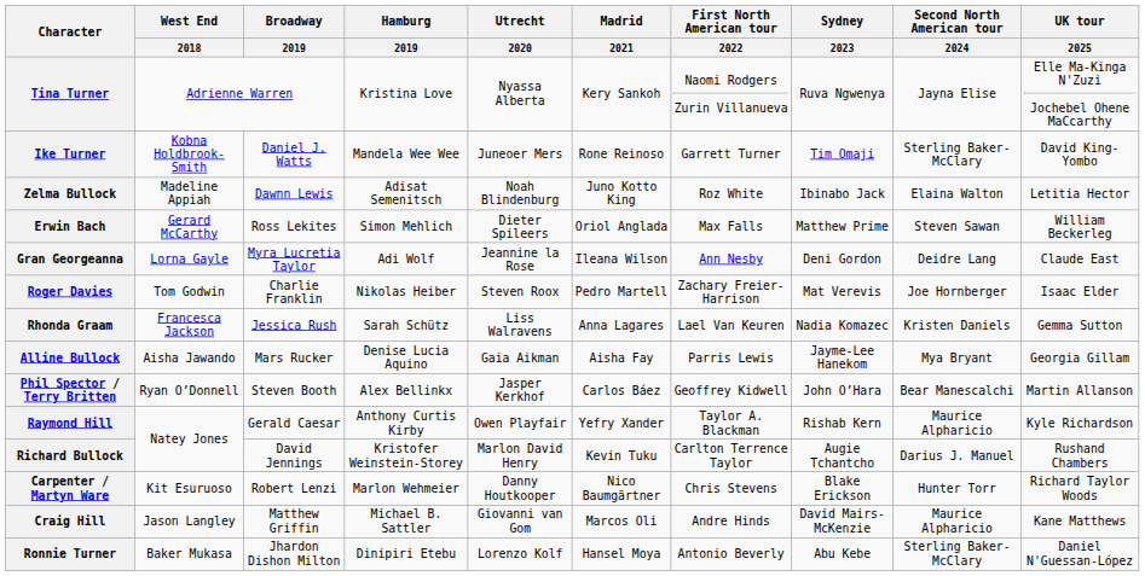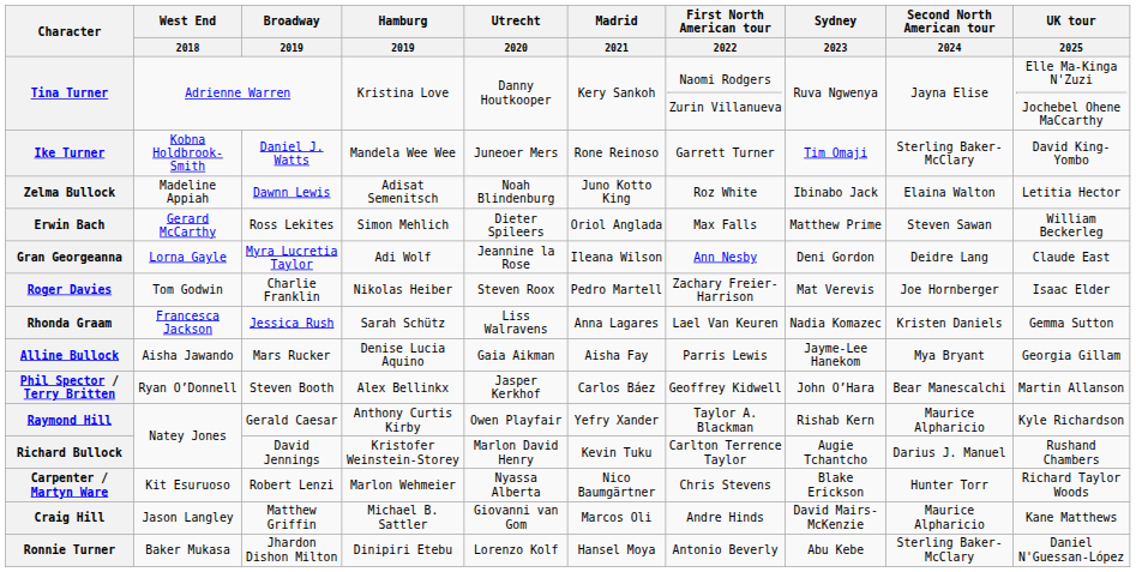 <table class="wikitable" style="width:1000;">
 <tr>
 <th rowspan="2">Character</th>
 <th>West End</th>
 <th>Broadway</th>
 <th>Hamburg</th>
 <th>Utrecht</th>
 <th>Madrid</th>
 <th>First North American tour</th>
 <th>Sydney</th>
 <th>Second North American tour</th>
 <th>UK tour</th>
 </tr>
 <tr>
 <th><small>2018</small></th>
 <th><small>2019</small></th>
 <th><small>2019</small></th>
 <th><small>2020</small></th>
 <th><small>2021</small></th>
 <th><small>2022</small></th>
 <th><small>2023</small></th>
 <th><small>2024</small></th>
 <th><small>2025</small></th>
 </tr>
 <tr>
 <th><a href='#'>Tina Turner</a></th>
 <td colspan=2 align=center><a href='#'>Adrienne Warren</a></td>
 <td colspan=1 align=center>Kristina Love</td>
-<td colspan=1 align=center>Nyassa Alberta</td>
+<td colspan=1 align=center>Danny Houtkooper</td>
 <td colspan=1 align=center>Kery Sankoh</td>
 <td colspan=1 align=center>Naomi Rodgers<hr>Zurin Villanueva</td>
 <td colspan=1 align=center>Ruva Ngwenya</td>
 <td colspan=1 align=center>Jayna Elise</td>
 <td colspan=1 align=center>Elle Ma-Kinga N'Zuzi<hr>Jochebel Ohene MaCcarthy</td>
 </tr>
 <tr>
 <th><a href='#'>Ike Turner</a></th>
 <td colspan=1 align=center><a href='#'>Kobna Holdbrook-Smith</a></td>
 <td colspan=1 align=center><a href='#'>Daniel J. Watts</a></td>
 <td colspan=1 align=center>Mandela Wee Wee</td>
 <td colspan=1 align=center>Juneoer Mers</td>
 <td colspan=1 align=center>Rone Reinoso</td>
 <td colspan=1 align=center>Garrett Turner</td>
 <td colspan=1 align=center><a href='#'>Tim Omaji</a></td>
 <td colspan=1 align=center>Sterling Baker-McClary</td>
 <td colspan=1 align=center>David King-Yombo</td>
 </tr>
 <tr>
 <th>Zelma Bullock</th>
 <td colspan=1 align=center>Madeline Appiah</td>
 <td colspan=1 align=center><a href='#'>Dawnn Lewis</a></td>
 <td colspan=1 align=center>Adisat Semenitsch</td>
 <td colspan=1 align=center>Noah Blindenburg</td>
 <td colspan=1 align=center>Juno Kotto King</td>
 <td colspan=1 align=center>Roz White</td>
 <td colspan=1 align=center>Ibinabo Jack</td>
 <td colspan=1 align=center>Elaina Walton</td>
 <td colspan=1 align=center>Letitia Hector</td>
 </tr>
 <tr>
 <th>Erwin Bach</th>
 <td colspan=1 align=center><a href='#'>Gerard McCarthy</a></td>
 <td colspan=1 align=center>Ross Lekites</td>
 <td colspan=1 align=center>Simon Mehlich</td>
 <td colspan=1 align=center>Dieter Spileers</td>
 <td colspan=1 align=center>Oriol Anglada</td>
 <td colspan=1 align=center>Max Falls</td>
 <td colspan=1 align=center>Matthew Prime</td>
 <td colspan=1 align=center>Steven Sawan</td>
 <td colspan=1 align=center>William Beckerleg</td>
 </tr>
 <tr>
 <th>Gran Georgeanna</th>
 <td colspan=1 align=center><a href='#'>Lorna Gayle</a></td>
 <td colspan=1 align=center><a href='#'>Myra Lucretia Taylor</a></td>
 <td colspan=1 align=center>Adi Wolf</td>
 <td colspan=1 align=center>Jeannine la Rose</td>
 <td colspan=1 align=center>Ileana Wilson</td>
 <td colspan=1 align=center><a href='#'>Ann Nesby</a></td>
 <td colspan=1 align=center>Deni Gordon</td>
 <td colspan=1 align=center>Deidre Lang</td>
 <td colspan=1 align=center>Claude East</td>
 </tr>
 <tr>
 <th><a href='#'>Roger Davies</a></th>
 <td colspan=1 align=center>Tom Godwin</td>
 <td colspan=1 align=center>Charlie Franklin</td>
 <td colspan=1 align=center>Nikolas Heiber</td>
 <td colspan=1 align=center>Steven Roox</td>
 <td colspan=1 align=center>Pedro Martell</td>
 <td colspan=1 align=center>Zachary Freier-Harrison</td>
 <td colspan=1 align=center>Mat Verevis</td>
 <td colspan=1 align=center>Joe Hornberger</td>
 <td colspan=1 align=center>Isaac Elder</td>
 </tr>
 <tr>
 <th>Rhonda Graam</th>
 <td colspan=1 align=center><a href='#'>Francesca Jackson</a></td>
 <td colspan=1 align=center><a href='#'>Jessica Rush</a></td>
 <td colspan=1 align=center>Sarah Schütz</td>
 <td colspan=1 align=center>Liss Walravens</td>
 <td colspan=1 align=center>Anna Lagares</td>
 <td colspan=1 align=center>Lael Van Keuren</td>
 <td colspan=1 align=center>Nadia Komazec</td>
 <td colspan=1 align=center>Kristen Daniels</td>
 <td colspan=1 align=center>Gemma Sutton</td>
 </tr>
 <tr>
 <th><a href='#'>Alline Bullock</a></th>
 <td colspan=1 align=center>Aisha Jawando</td>
 <td colspan=1 align=center>Mars Rucker</td>
 <td colspan=1 align=center>Denise Lucia Aquino</td>
 <td colspan=1 align=center>Gaia Aikman</td>
 <td colspan=1 align=center>Aisha Fay</td>
 <td colspan=1 align=center>Parris Lewis</td>
 <td colspan=1 align=center>Jayme-Lee Hanekom</td>
 <td colspan=1 align=center>Mya Bryant</td>
 <td colspan=1 align=center>Georgia Gillam</td>
 </tr>
 <tr>
 <th><a href='#'>Phil Spector</a> / <a href='#'>Terry Britten</a></th>
 <td colspan=1 align=center>Ryan O’Donnell</td>
 <td colspan=1 align=center>Steven Booth</td>
 <td colspan=1 align=center>Alex Bellinkx</td>
 <td colspan=1 align=center>Jasper Kerkhof</td>
 <td colspan=1 align=center>Carlos Báez</td>
 <td colspan=1 align=center>Geoffrey Kidwell</td>
 <td colspan=1 align=center>John O’Hara</td>
 <td colspan=1 align=center>Bear Manescalchi</td>
 <td colspan=1 align=center>Martin Allanson</td>
 </tr>
 <tr>
 <th><a href='#'>Raymond Hill</a></th>
 <td colspan=1 rowspan=2 align=center>Natey Jones</td>
 <td colspan=1 align=center>Gerald Caesar</td>
 <td colspan=1 align=center>Anthony Curtis Kirby</td>
 <td colspan=1 align=center>Owen Playfair</td>
 <td colspan=1 align=center>Yefry Xander</td>
 <td colspan=1 align=center>Taylor A. Blackman</td>
 <td colspan=1 align=center>Rishab Kern</td>
 <td colspan=1 align=center>Maurice Alpharicio</td>
 <td colspan=1 align=center>Kyle Richardson</td>
 </tr>
 <tr>
 <th>Richard Bullock</th>
 <td colspan=1 align=center>David Jennings</td>
 <td colspan=1 align=center>Kristofer Weinstein-Storey</td>
 <td colspan=1 align=center>Marlon David Henry</td>
 <td colspan=1 align=center>Kevin Tuku</td>
 <td colspan=1 align=center>Carlton Terrence Taylor</td>
 <td colspan=1 align=center>Augie Tchantcho</td>
 <td colspan=1 align=center>Darius J. Manuel</td>
 <td colspan=1 align=center>Rushand Chambers</td>
 </tr>
 <tr>
 <th>Carpenter / <a href='#'>Martyn Ware</a></th>
 <td colspan=1 align=center>Kit Esuruoso</td>
 <td colspan=1 align=center>Robert Lenzi</td>
 <td colspan=1 align=center>Marlon Wehmeier</td>
-<td colspan=1 align=center>Danny Houtkooper</td>
+<td colspan=1 align=center>Nyassa Alberta</td>
 <td colspan=1 align=center>Nico Baumgärtner</td>
 <td colspan=1 align=center>Chris Stevens</td>
 <td colspan=1 align=center>Blake Erickson</td>
 <td colspan=1 align=center>Hunter Torr</td>
 <td colspan=1 align=center>Richard Taylor Woods</td>
 </tr>
 <tr>
 <th>Craig Hill</th>
 <td colspan=1 align=center>Jason Langley</td>
 <td colspan=1 align=center>Matthew Griffin</td>
 <td colspan=1 align=center>Michael B. Sattler</td>
 <td colspan=1 align=center>Giovanni van Gom</td>
 <td colspan=1 align=center>Marcos Oli</td>
 <td colspan=1 align=center>Andre Hinds</td>
 <td colspan=1 align=center>David Mairs-McKenzie</td>
 <td colspan=1 align=center>Maurice Alpharicio</td>
 <td colspan=1 align=center>Kane Matthews</td>
 </tr>
 <tr>
 <th>Ronnie Turner</th>
 <td colspan=1 align=center>Baker Mukasa</td>
 <td colspan=1 align=center>Jhardon Dishon Milton</td>
 <td colspan=1 align=center>Dinipiri Etebu</td>
 <td colspan=1 align=center>Lorenzo Kolf</td>
 <td colspan=1 align=center>Hansel Moya</td>
 <td colspan=1 align=center>Antonio Beverly</td>
 <td colspan=1 align=center>Abu Kebe</td>
 <td colspan=1 align=center>Sterling Baker-McClary</td>
 <td colspan=1 align=center>Daniel N'Guessan-López</td>
 </tr>
 </table>
